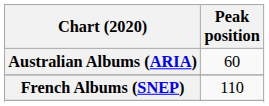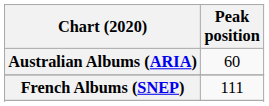 <table class="wikitable sortable plainrowheaders" style="text-align:center">
 <tr>
 <th scope="col">Chart (2020)</th>
 <th scope="col">Peak<br>position</th>
 </tr>
 <tr>
 <th scope="row">Australian Albums (<a href='#'>ARIA</a>)</th>
 <td>60</td>
 </tr>
 <tr>
 </tr>
 <tr>
 </tr>
 <tr>
 </tr>
 <tr>
 <th scope="row">French Albums (<a href='#'>SNEP</a>)</th>
-<td>110</td>
+<td>111</td>
 </tr>
 <tr>
 </tr>
 <tr>
 </tr>
 <tr>
 </tr>
 <tr>
 </tr>
 <tr>
 </tr>
 <tr>
 </tr>
 </table>
